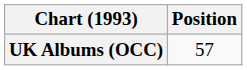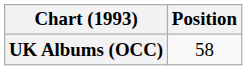 <table class="wikitable plainrowheaders">
 <tr>
 <th>Chart (1993)</th>
 <th>Position</th>
 </tr>
 <tr>
 <th scope="row">UK Albums (OCC)</th>
-<td align="center">57</td>
+<td align="center">58</td>
 </tr>
 </table>
